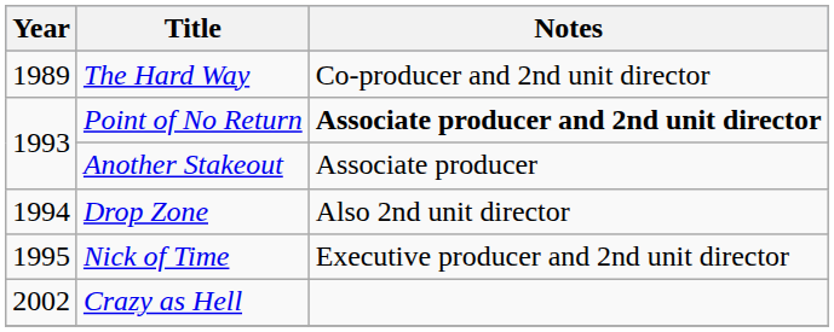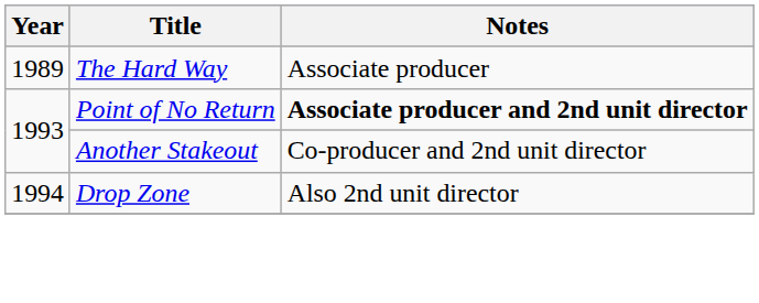 <table class="wikitable">
 <tr style="background:#b0c4de; text-align:center;">
 <th>Year</th>
 <th>Title</th>
 <th>Notes</th>
 </tr>
 <tr>
 <td>1989</td>
 <td><a href='#'><em>The Hard Way</em></a></td>
-<td>Co-producer and 2nd unit director</td>
+<td>Associate producer</td>
 </tr>
 <tr>
 <td rowspan="2">1993</td>
 <td><a href='#'><em>Point of No Return</em></a></td>
 <td><strong>Associate producer and 2nd unit director</strong></td>
 </tr>
 <tr>
 <td><em><a href='#'>Another Stakeout</a></em></td>
-<td>Associate producer</td>
+<td>Co-producer and 2nd unit director</td>
 </tr>
 <tr>
 <td>1994</td>
 <td><a href='#'><em>Drop Zone</em></a></td>
 <td>Also 2nd unit director</td>
 </tr>
 <tr>
-<td>1995</td>
-<td><a href='#'><em>Nick of Time</em></a></td>
-<td>Executive producer and 2nd unit director</td>
-</tr>
-<tr>
-<td>2002</td>
-<td><em><a href='#'>Crazy as Hell</a></em></td>
-<td></td>
-</tr>
-<tr>
 </tr>
 </table>
